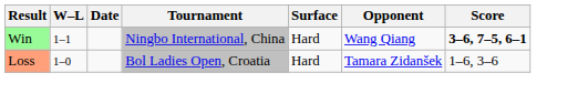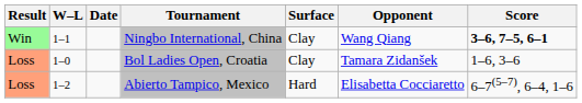 <table class="sortable wikitable">
 <tr>
 <th>Result</th>
 <th class=unsortable>W–L</th>
 <th>Date</th>
 <th>Tournament</th>
 <th>Surface</th>
 <th>Opponent</th>
 <th class=unsortable>Score</th>
 </tr>
 <tr>
 <td bgcolor=98FB98>Win</td>
 <td><small>1–1</small></td>
 <td><a href='#'></a></td>
 <td style=background:silver><a href='#'>Ningbo International</a>, China</td>
-<td>Hard</td>
+<td>Clay</td>
 <td> <a href='#'>Wang Qiang</a></td>
 <td><strong>3–6, 7–5, 6–1</strong></td>
 </tr>
 <tr>
 <td bgcolor=ffa07a>Loss</td>
 <td><small>1–0</small></td>
 <td><a href='#'></a></td>
 <td style=background:silver><a href='#'>Bol Ladies Open</a>, Croatia</td>
-<td>Hard</td>
+<td>Clay</td>
 <td> <a href='#'>Tamara Zidanšek</a></td>
 <td>1–6, 3–6</td>
 </tr>
+<tr>
+<td bgcolor=ffa07a>Loss</td>
+<td><small>1–2</small></td>
+<td><a href='#'></a></td>
+<td style=background:silver><a href='#'>Abierto Tampico</a>, Mexico</td>
+<td>Hard</td>
+<td> <a href='#'>Elisabetta Cocciaretto</a></td>
+<td>6–7<sup>(5–7)</sup>, 6–4, 1–6</td>
+</tr>
 </table>
